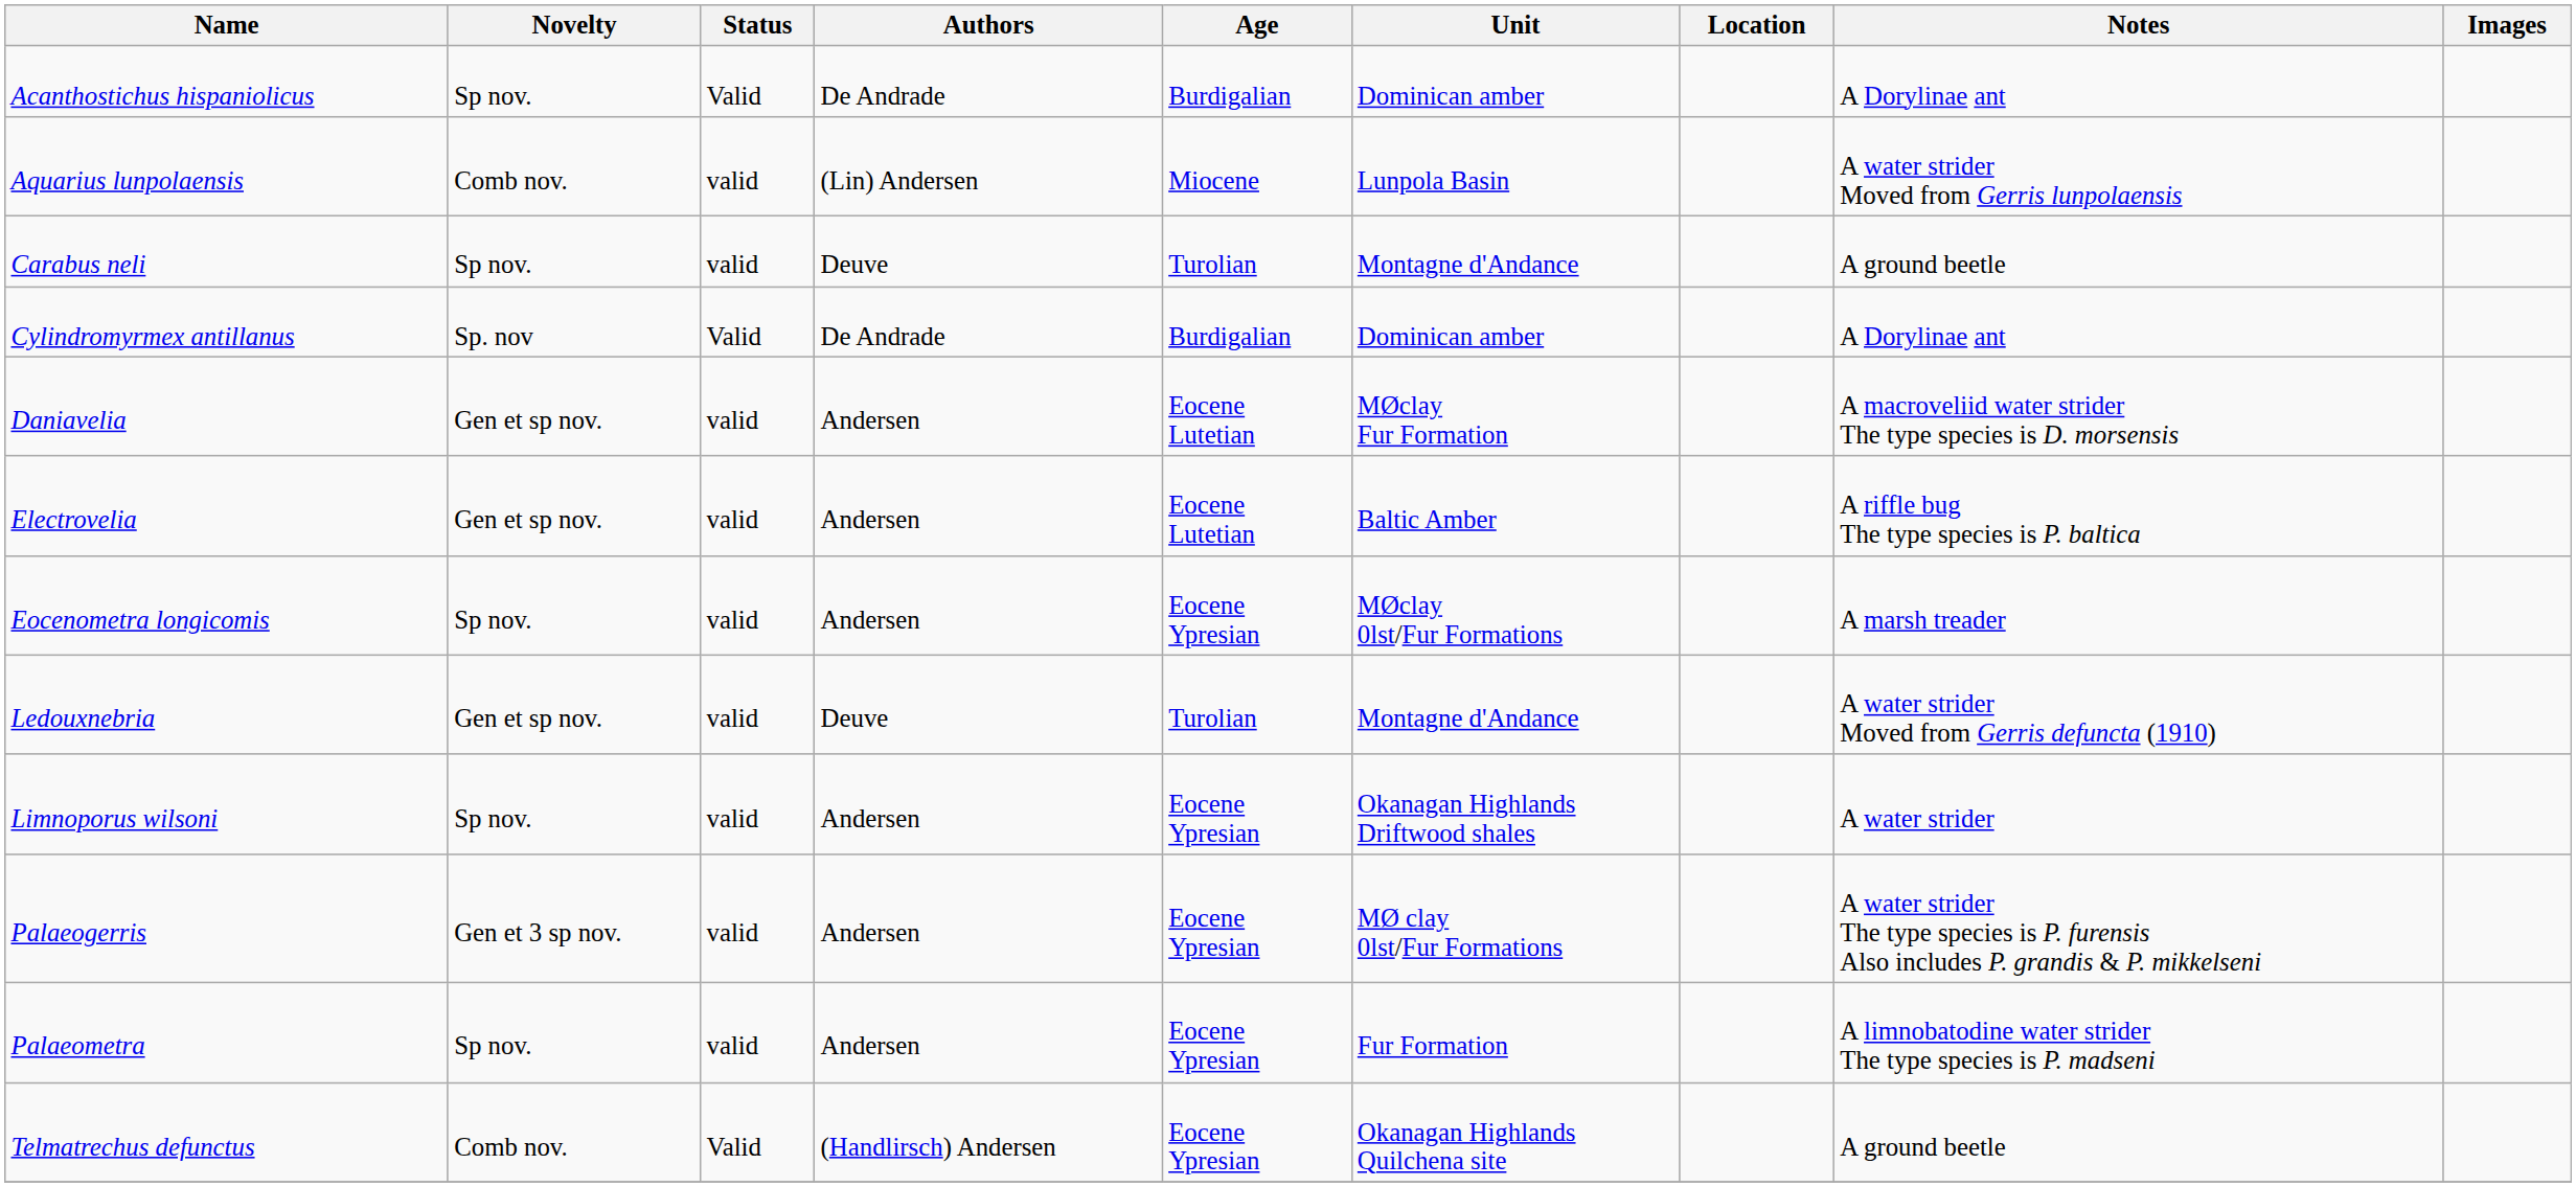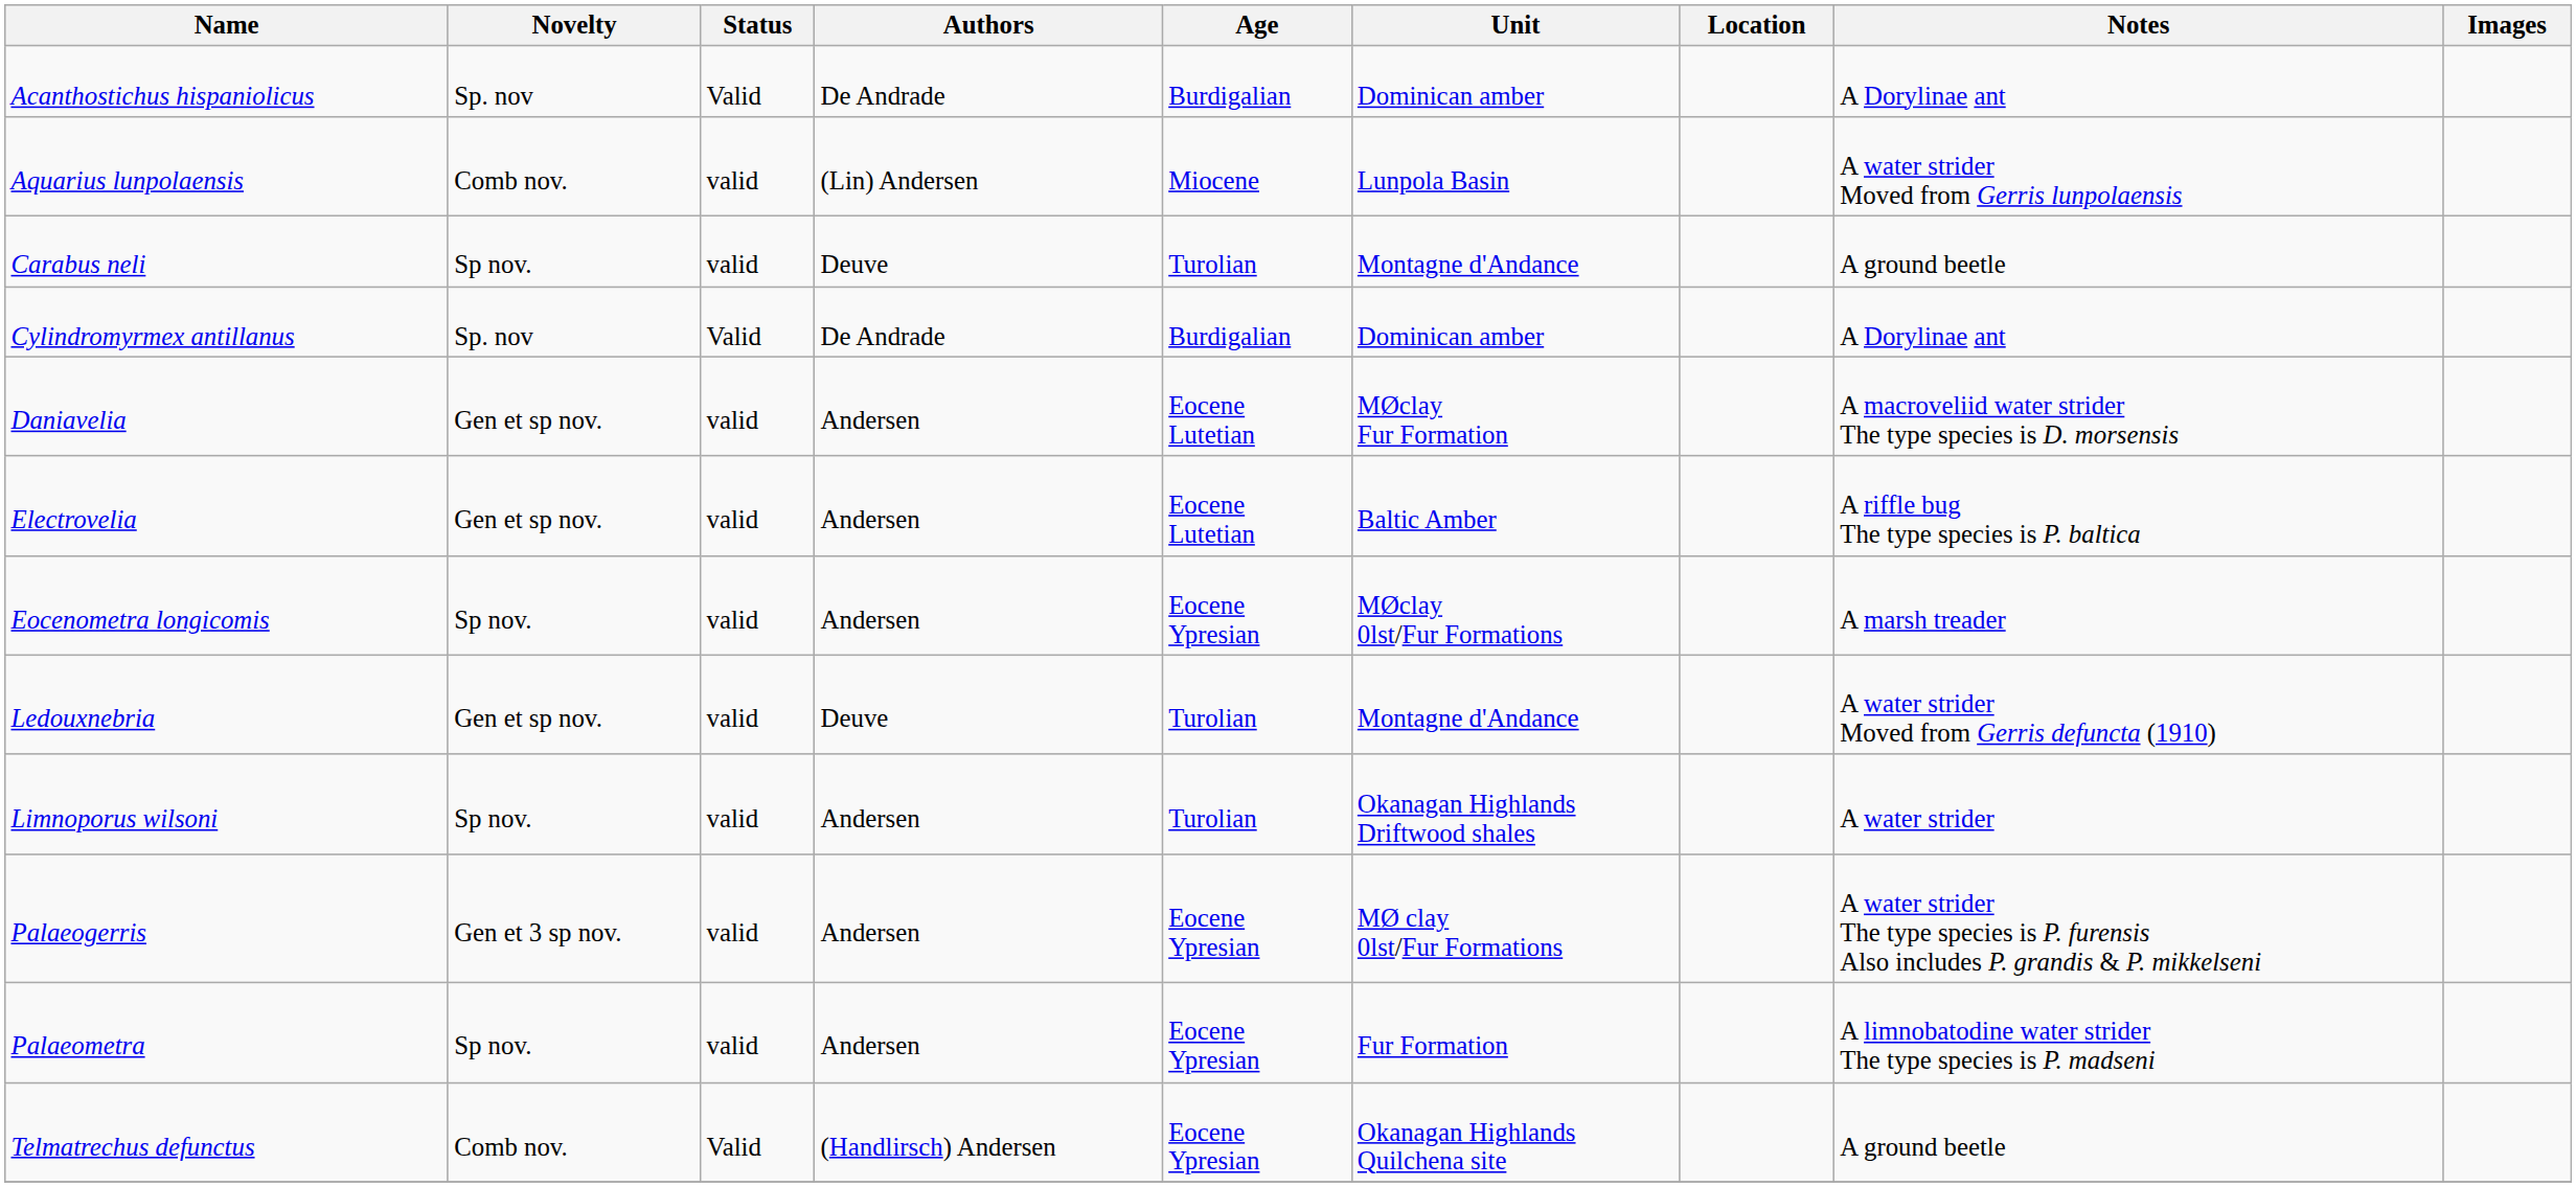 <table class="wikitable sortable" align="center" width="100%">
 <tr>
 <th>Name</th>
 <th>Novelty</th>
 <th>Status</th>
 <th>Authors</th>
 <th>Age</th>
 <th>Unit</th>
 <th>Location</th>
 <th>Notes</th>
 <th>Images</th>
 </tr>
 <tr>
 <td><br><em><a href='#'>Acanthostichus hispaniolicus</a></em></td>
-<td><br>Sp nov.</td>
+<td><br>Sp. nov</td>
 <td><br>Valid</td>
 <td><br>De Andrade</td>
 <td><br><a href='#'>Burdigalian</a></td>
 <td><br><a href='#'>Dominican amber</a></td>
 <td><br></td>
 <td><br>A <a href='#'>Dorylinae</a> <a href='#'>ant</a></td>
 <td><br></td>
 </tr>
 <tr>
 <td><br><em><a href='#'>Aquarius lunpolaensis</a></em></td>
 <td><br>Comb nov.</td>
 <td><br>valid</td>
 <td><br>(Lin) Andersen</td>
 <td><br><a href='#'>Miocene</a></td>
 <td><br><a href='#'>Lunpola Basin</a></td>
 <td><br></td>
 <td><br>A <a href='#'>water strider</a><br> Moved from <em><a href='#'>Gerris lunpolaensis</a></em></td>
 <td></td>
 </tr>
 <tr>
 <td><br><em><a href='#'>Carabus neli</a></em></td>
 <td><br>Sp nov.</td>
 <td><br>valid</td>
 <td><br>Deuve</td>
 <td><br><a href='#'>Turolian</a></td>
 <td><br><a href='#'>Montagne d'Andance</a></td>
 <td><br></td>
 <td><br>A ground beetle</td>
 <td><br></td>
 </tr>
 <tr>
 <td><br><em><a href='#'>Cylindromyrmex antillanus</a></em></td>
 <td><br>Sp. nov</td>
 <td><br>Valid</td>
 <td><br>De Andrade</td>
 <td><br><a href='#'>Burdigalian</a></td>
 <td><br><a href='#'>Dominican amber</a></td>
 <td><br></td>
 <td><br>A <a href='#'>Dorylinae</a> <a href='#'>ant</a></td>
 <td><br></td>
 </tr>
 <tr>
 <td><br><em><a href='#'>Daniavelia</a></em></td>
 <td><br>Gen et sp nov.</td>
 <td><br>valid</td>
 <td><br>Andersen</td>
 <td><br><a href='#'>Eocene</a><br><a href='#'>Lutetian</a></td>
 <td><br><a href='#'>MØclay</a><br><a href='#'>Fur Formation</a></td>
 <td><br></td>
 <td><br>A <a href='#'>macroveliid water strider</a><br> The type species is <em>D. morsensis</em></td>
 <td></td>
 </tr>
 <tr>
 <td><br><em><a href='#'>Electrovelia</a></em></td>
 <td><br>Gen et sp nov.</td>
 <td><br>valid</td>
 <td><br>Andersen</td>
 <td><br><a href='#'>Eocene</a><br><a href='#'>Lutetian</a></td>
 <td><br><a href='#'>Baltic Amber</a></td>
 <td><br></td>
 <td><br>A <a href='#'>riffle bug</a><br>The type species is <em>P. baltica</em></td>
 <td></td>
 </tr>
 <tr>
 <td><br><em><a href='#'>Eocenometra longicomis</a></em></td>
 <td><br>Sp nov.</td>
 <td><br>valid</td>
 <td><br>Andersen</td>
 <td><br><a href='#'>Eocene</a><br><a href='#'>Ypresian</a></td>
 <td><br><a href='#'>MØclay</a><br><a href='#'>0lst</a>/<a href='#'>Fur Formations</a></td>
 <td><br></td>
 <td><br>A <a href='#'>marsh treader</a></td>
 <td></td>
 </tr>
 <tr>
 <td><br><em><a href='#'>Ledouxnebria</a></em></td>
 <td><br>Gen et sp nov.</td>
 <td><br>valid</td>
 <td><br>Deuve</td>
 <td><br><a href='#'>Turolian</a></td>
 <td><br><a href='#'>Montagne d'Andance</a></td>
 <td><br></td>
 <td><br>A <a href='#'>water strider</a><br> Moved from <em><a href='#'>Gerris defuncta</a></em> (<a href='#'>1910</a>)</td>
 <td><br></td>
 </tr>
 <tr>
 <td><br><em><a href='#'>Limnoporus wilsoni</a></em></td>
 <td><br>Sp nov.</td>
 <td><br>valid</td>
 <td><br>Andersen</td>
-<td><br><a href='#'>Eocene</a><br><a href='#'>Ypresian</a></td>
+<td><br><a href='#'>Turolian</a></td>
 <td><br><a href='#'>Okanagan Highlands</a><br><a href='#'>Driftwood shales</a></td>
 <td><br><br></td>
 <td><br>A <a href='#'>water strider</a></td>
 <td></td>
 </tr>
 <tr>
 <td><br><em><a href='#'>Palaeogerris</a></em></td>
 <td><br>Gen et 3 sp nov.</td>
 <td><br>valid</td>
 <td><br>Andersen</td>
 <td><br><a href='#'>Eocene</a><br><a href='#'>Ypresian</a></td>
 <td><br><a href='#'>MØ clay</a><br><a href='#'>0lst</a>/<a href='#'>Fur Formations</a></td>
 <td><br></td>
 <td><br>A <a href='#'>water strider</a><br>The type species is <em>P. furensis</em><br> Also includes <em>P. grandis</em> & <em>P. mikkelseni</em></td>
 <td></td>
 </tr>
 <tr>
 <td><br><em><a href='#'>Palaeometra</a></em></td>
 <td><br>Sp nov.</td>
 <td><br>valid</td>
 <td><br>Andersen</td>
 <td><br><a href='#'>Eocene</a><br><a href='#'>Ypresian</a></td>
 <td><br><a href='#'>Fur Formation</a></td>
 <td><br></td>
 <td><br>A <a href='#'>limnobatodine water strider</a><br>The type species is <em>P. madseni</em></td>
 <td></td>
 </tr>
 <tr>
 <td><br><em><a href='#'>Telmatrechus defunctus</a></em></td>
 <td><br>Comb nov.</td>
 <td><br>Valid</td>
 <td><br>(<a href='#'>Handlirsch</a>) Andersen</td>
 <td><br><a href='#'>Eocene</a><br><a href='#'>Ypresian</a></td>
 <td><br><a href='#'>Okanagan Highlands</a><br><a href='#'>Quilchena site</a></td>
 <td><br><br></td>
 <td><br>A ground beetle</td>
 <td></td>
 </tr>
 <tr>
 </tr>
 </table>
